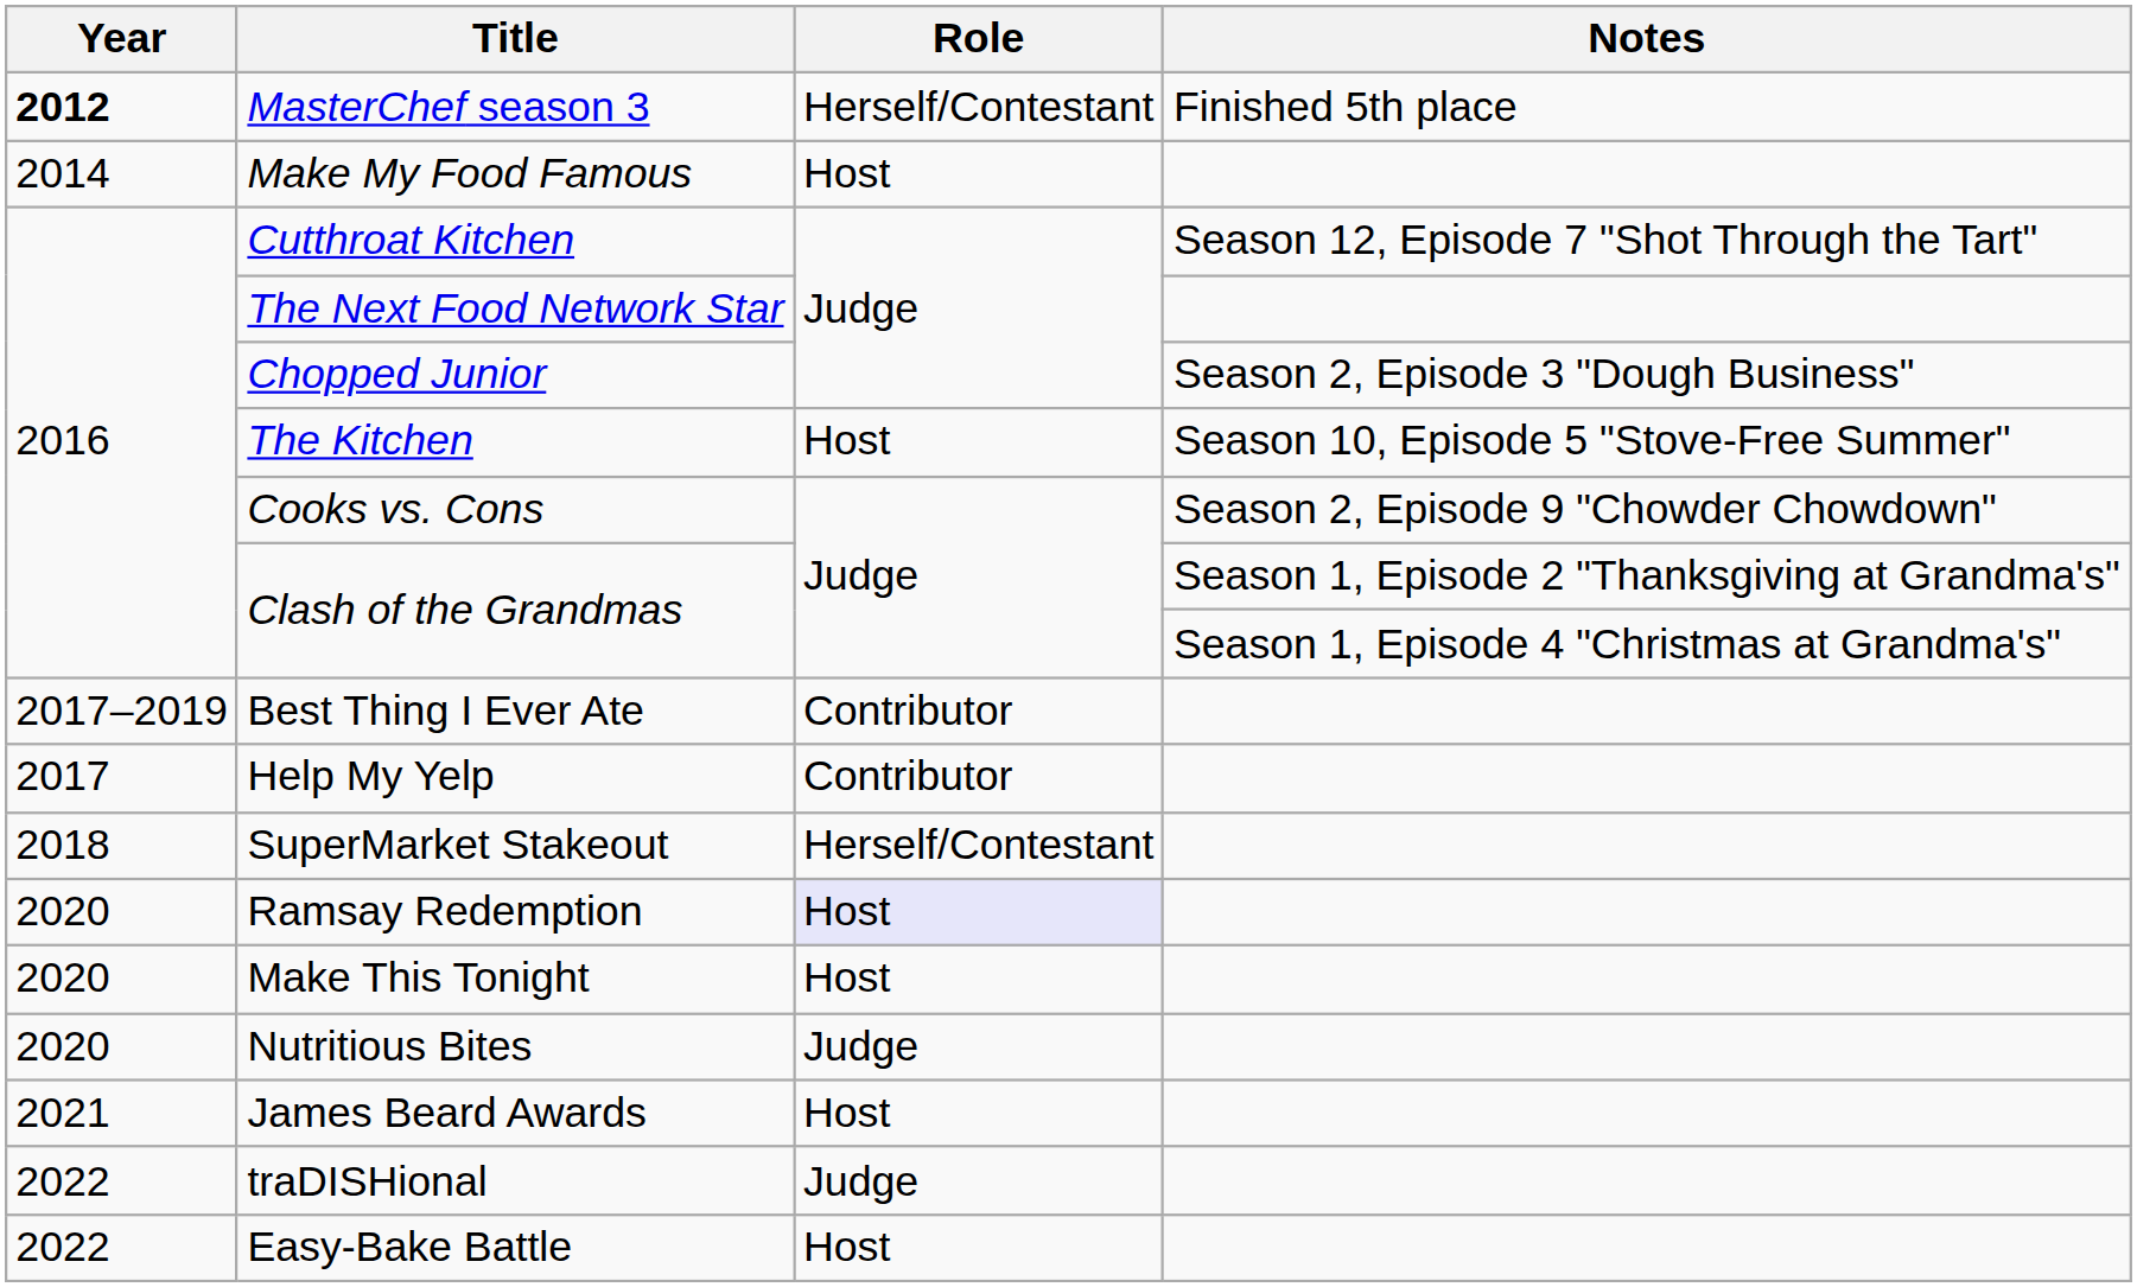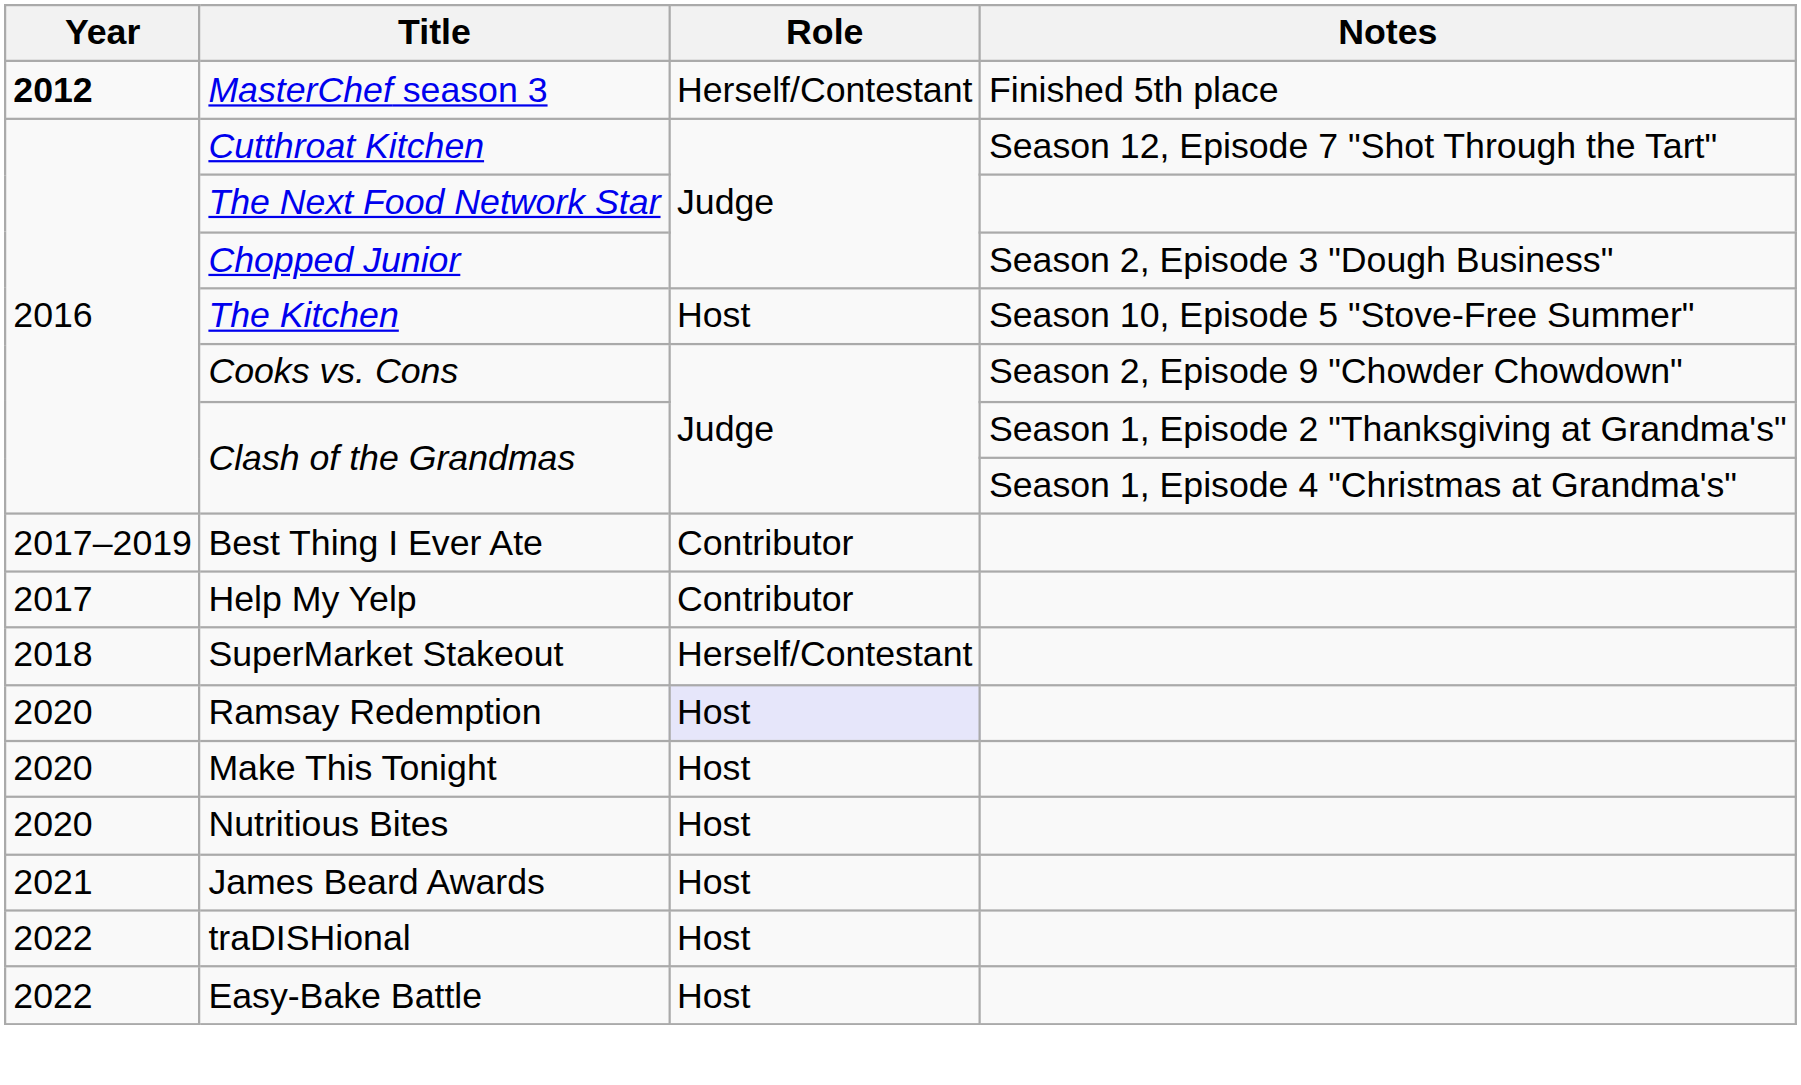 <table class="wikitable">
 <tr>
 <th>Year</th>
 <th>Title</th>
 <th>Role</th>
 <th>Notes</th>
 </tr>
 <tr>
 <td><strong>2012</strong></td>
 <td><a href='#'><em>MasterChef</em> season 3</a></td>
 <td>Herself/Contestant</td>
 <td>Finished 5th place</td>
-</tr>
-<tr>
-<td>2014</td>
-<td><em>Make My Food Famous</em></td>
-<td>Host</td>
-<td></td>
 </tr>
 <tr>
 <td rowspan=7>2016</td>
 <td><em><a href='#'>Cutthroat Kitchen</a></em></td>
 <td rowspan=3>Judge</td>
 <td>Season 12, Episode 7 "Shot Through the Tart"</td>
 </tr>
 <tr>
 <td><em><a href='#'>The Next Food Network Star</a></em></td>
 </tr>
 <tr>
 <td><em><a href='#'>Chopped Junior</a></em></td>
 <td>Season 2, Episode 3 "Dough Business"</td>
 </tr>
 <tr>
 <td><em><a href='#'>The Kitchen</a></em></td>
 <td>Host</td>
 <td>Season 10, Episode 5 "Stove-Free Summer"</td>
 </tr>
 <tr>
 <td><em>Cooks vs. Cons</em></td>
 <td rowspan=3>Judge</td>
 <td>Season 2, Episode 9 "Chowder Chowdown"</td>
 </tr>
 <tr>
 <td rowspan=2><em>Clash of the Grandmas</em></td>
 <td>Season 1, Episode 2 "Thanksgiving at Grandma's"</td>
 </tr>
 <tr>
 <td>Season 1, Episode 4 "Christmas at Grandma's"</td>
 </tr>
 <tr>
 <td>2017–2019</td>
 <td>Best Thing I Ever Ate</td>
 <td>Contributor</td>
 <td></td>
 </tr>
 <tr>
 <td>2017</td>
 <td>Help My Yelp</td>
 <td>Contributor</td>
 <td></td>
 </tr>
 <tr>
 <td>2018</td>
 <td>SuperMarket Stakeout</td>
 <td>Herself/Contestant</td>
 <td></td>
 </tr>
 <tr>
 <td>2020</td>
 <td>Ramsay Redemption</td>
 <td style="background: lavender;">Host</td>
 <td></td>
 </tr>
 <tr>
 <td>2020</td>
 <td>Make This Tonight</td>
 <td>Host</td>
 <td></td>
 </tr>
 <tr>
 <td>2020</td>
 <td>Nutritious Bites</td>
-<td>Judge</td>
+<td>Host</td>
 <td></td>
 </tr>
 <tr>
 <td>2021</td>
 <td>James Beard Awards</td>
 <td>Host</td>
 <td></td>
 </tr>
 <tr>
 <td>2022</td>
 <td>traDISHional</td>
-<td>Judge</td>
+<td>Host</td>
 <td></td>
 </tr>
 <tr>
 <td>2022</td>
 <td>Easy-Bake Battle</td>
 <td>Host</td>
 <td></td>
 </tr>
 </table>
